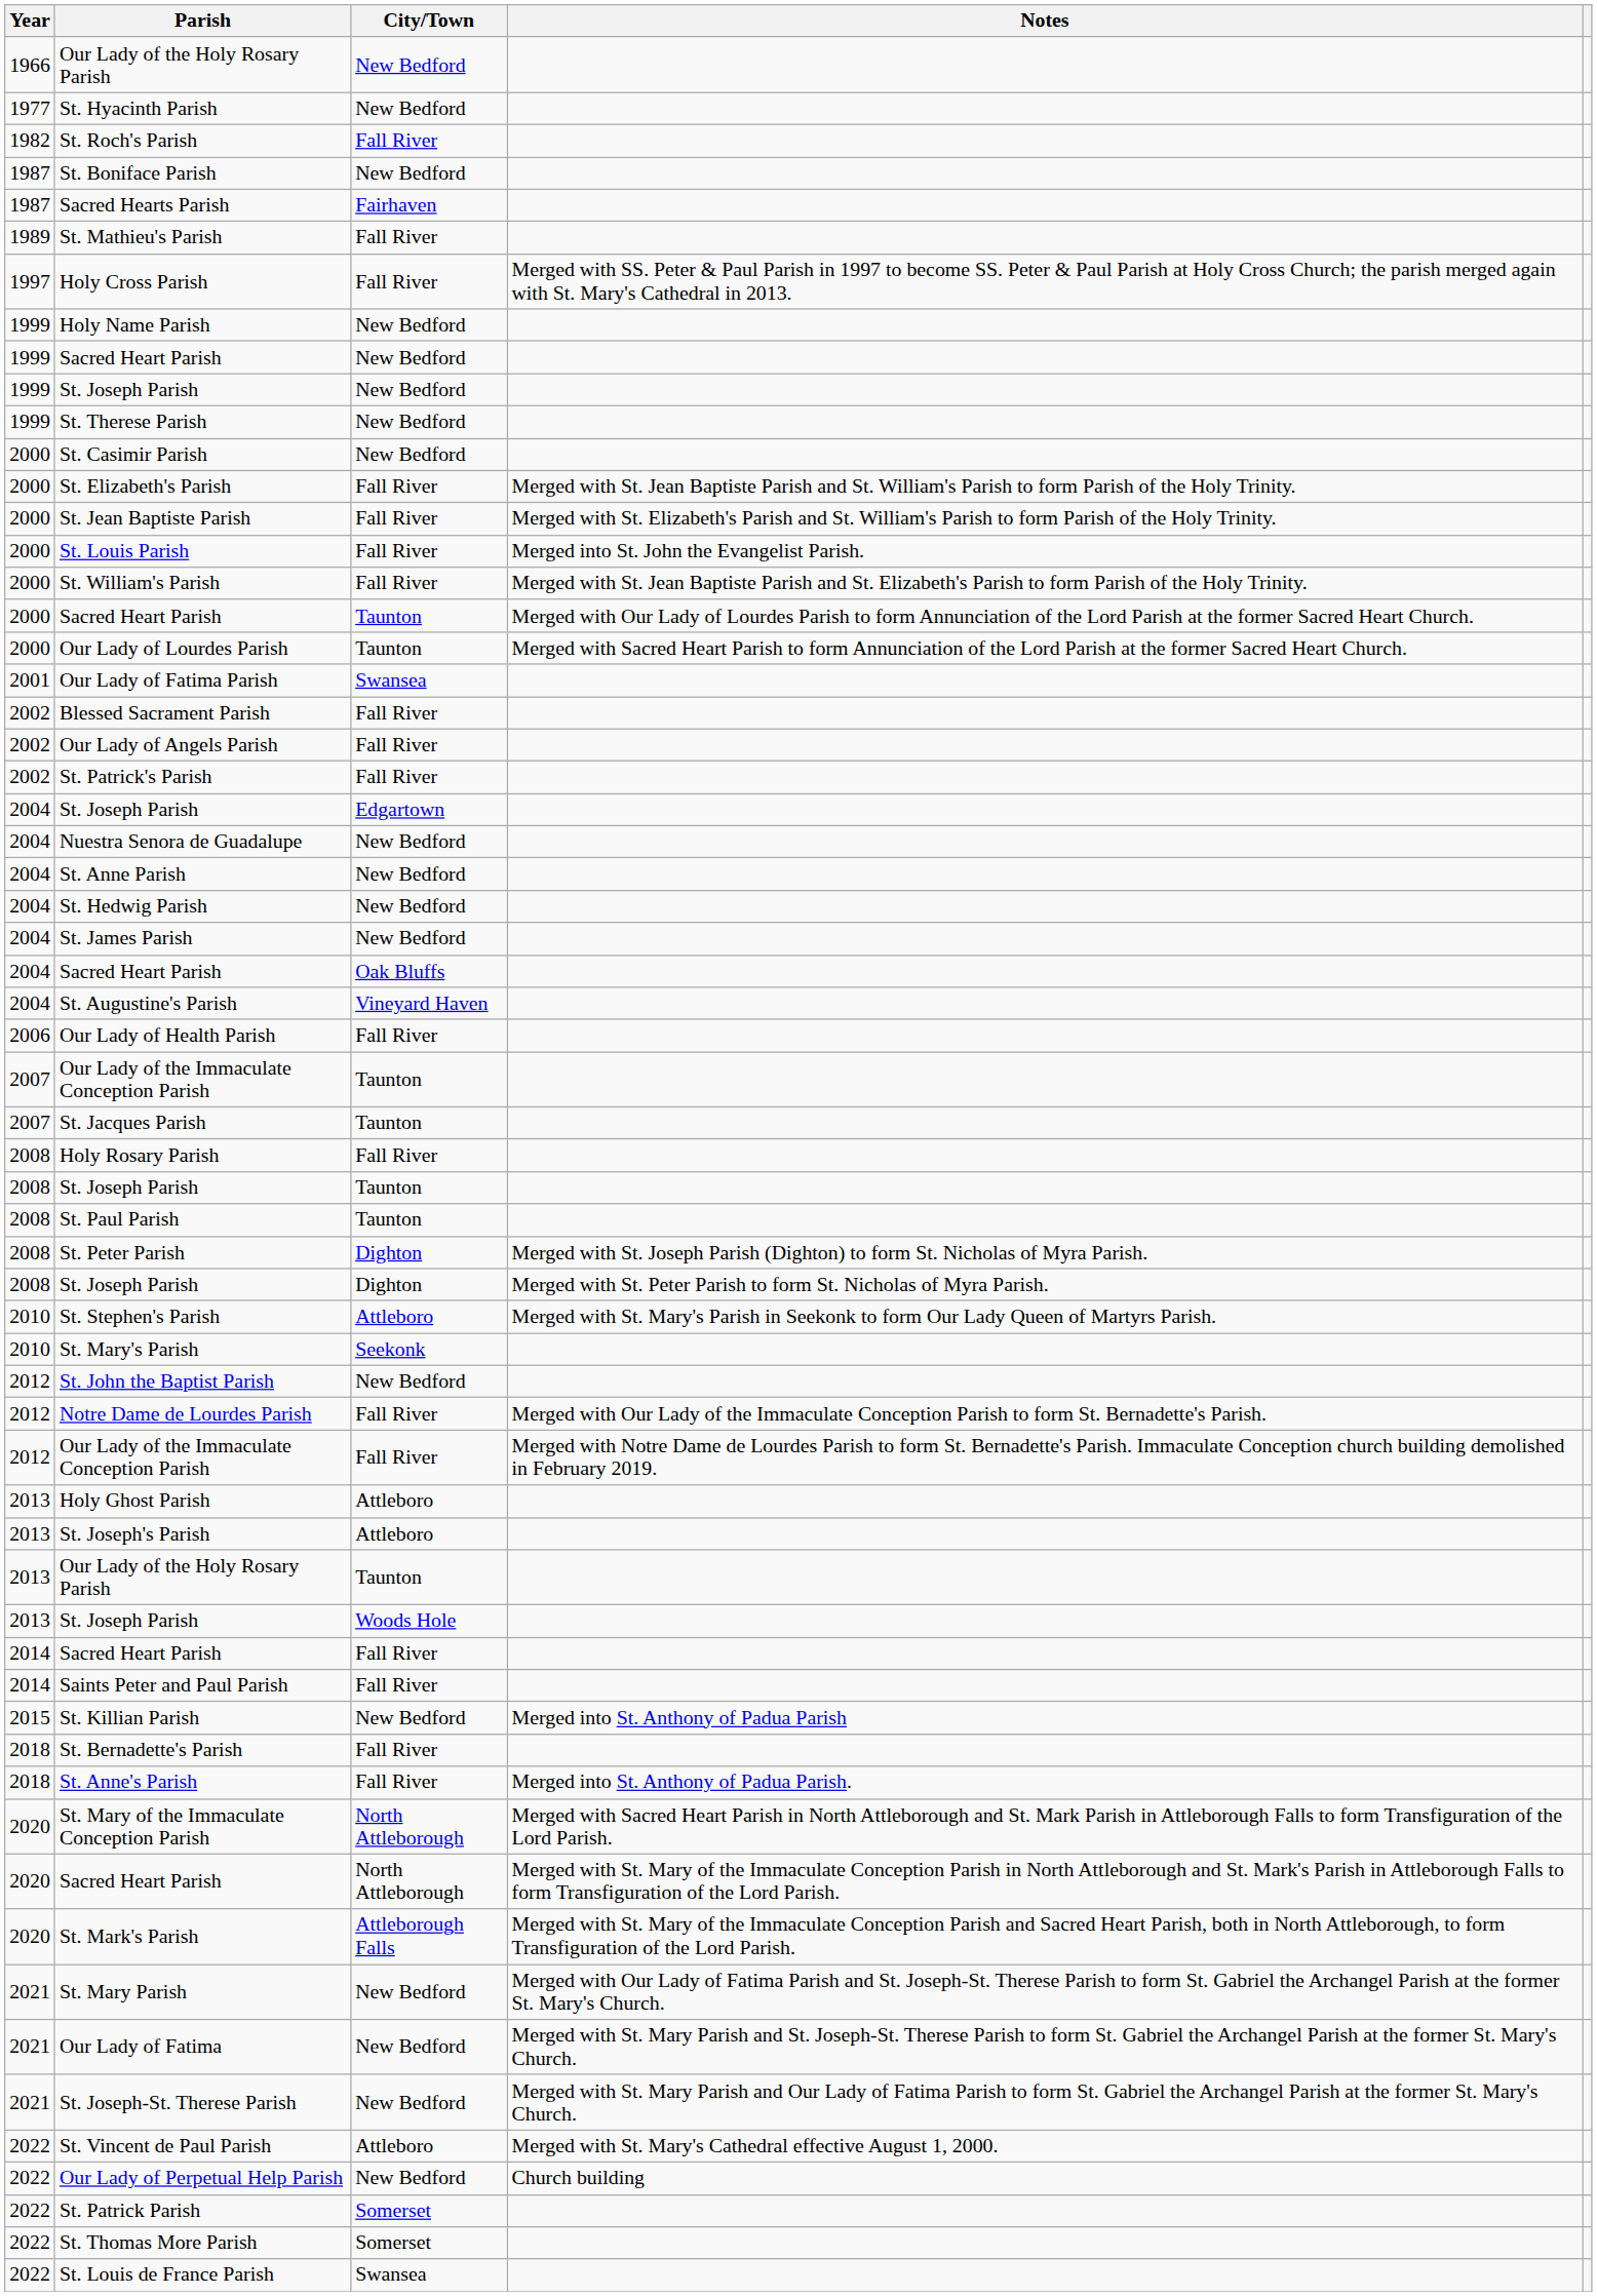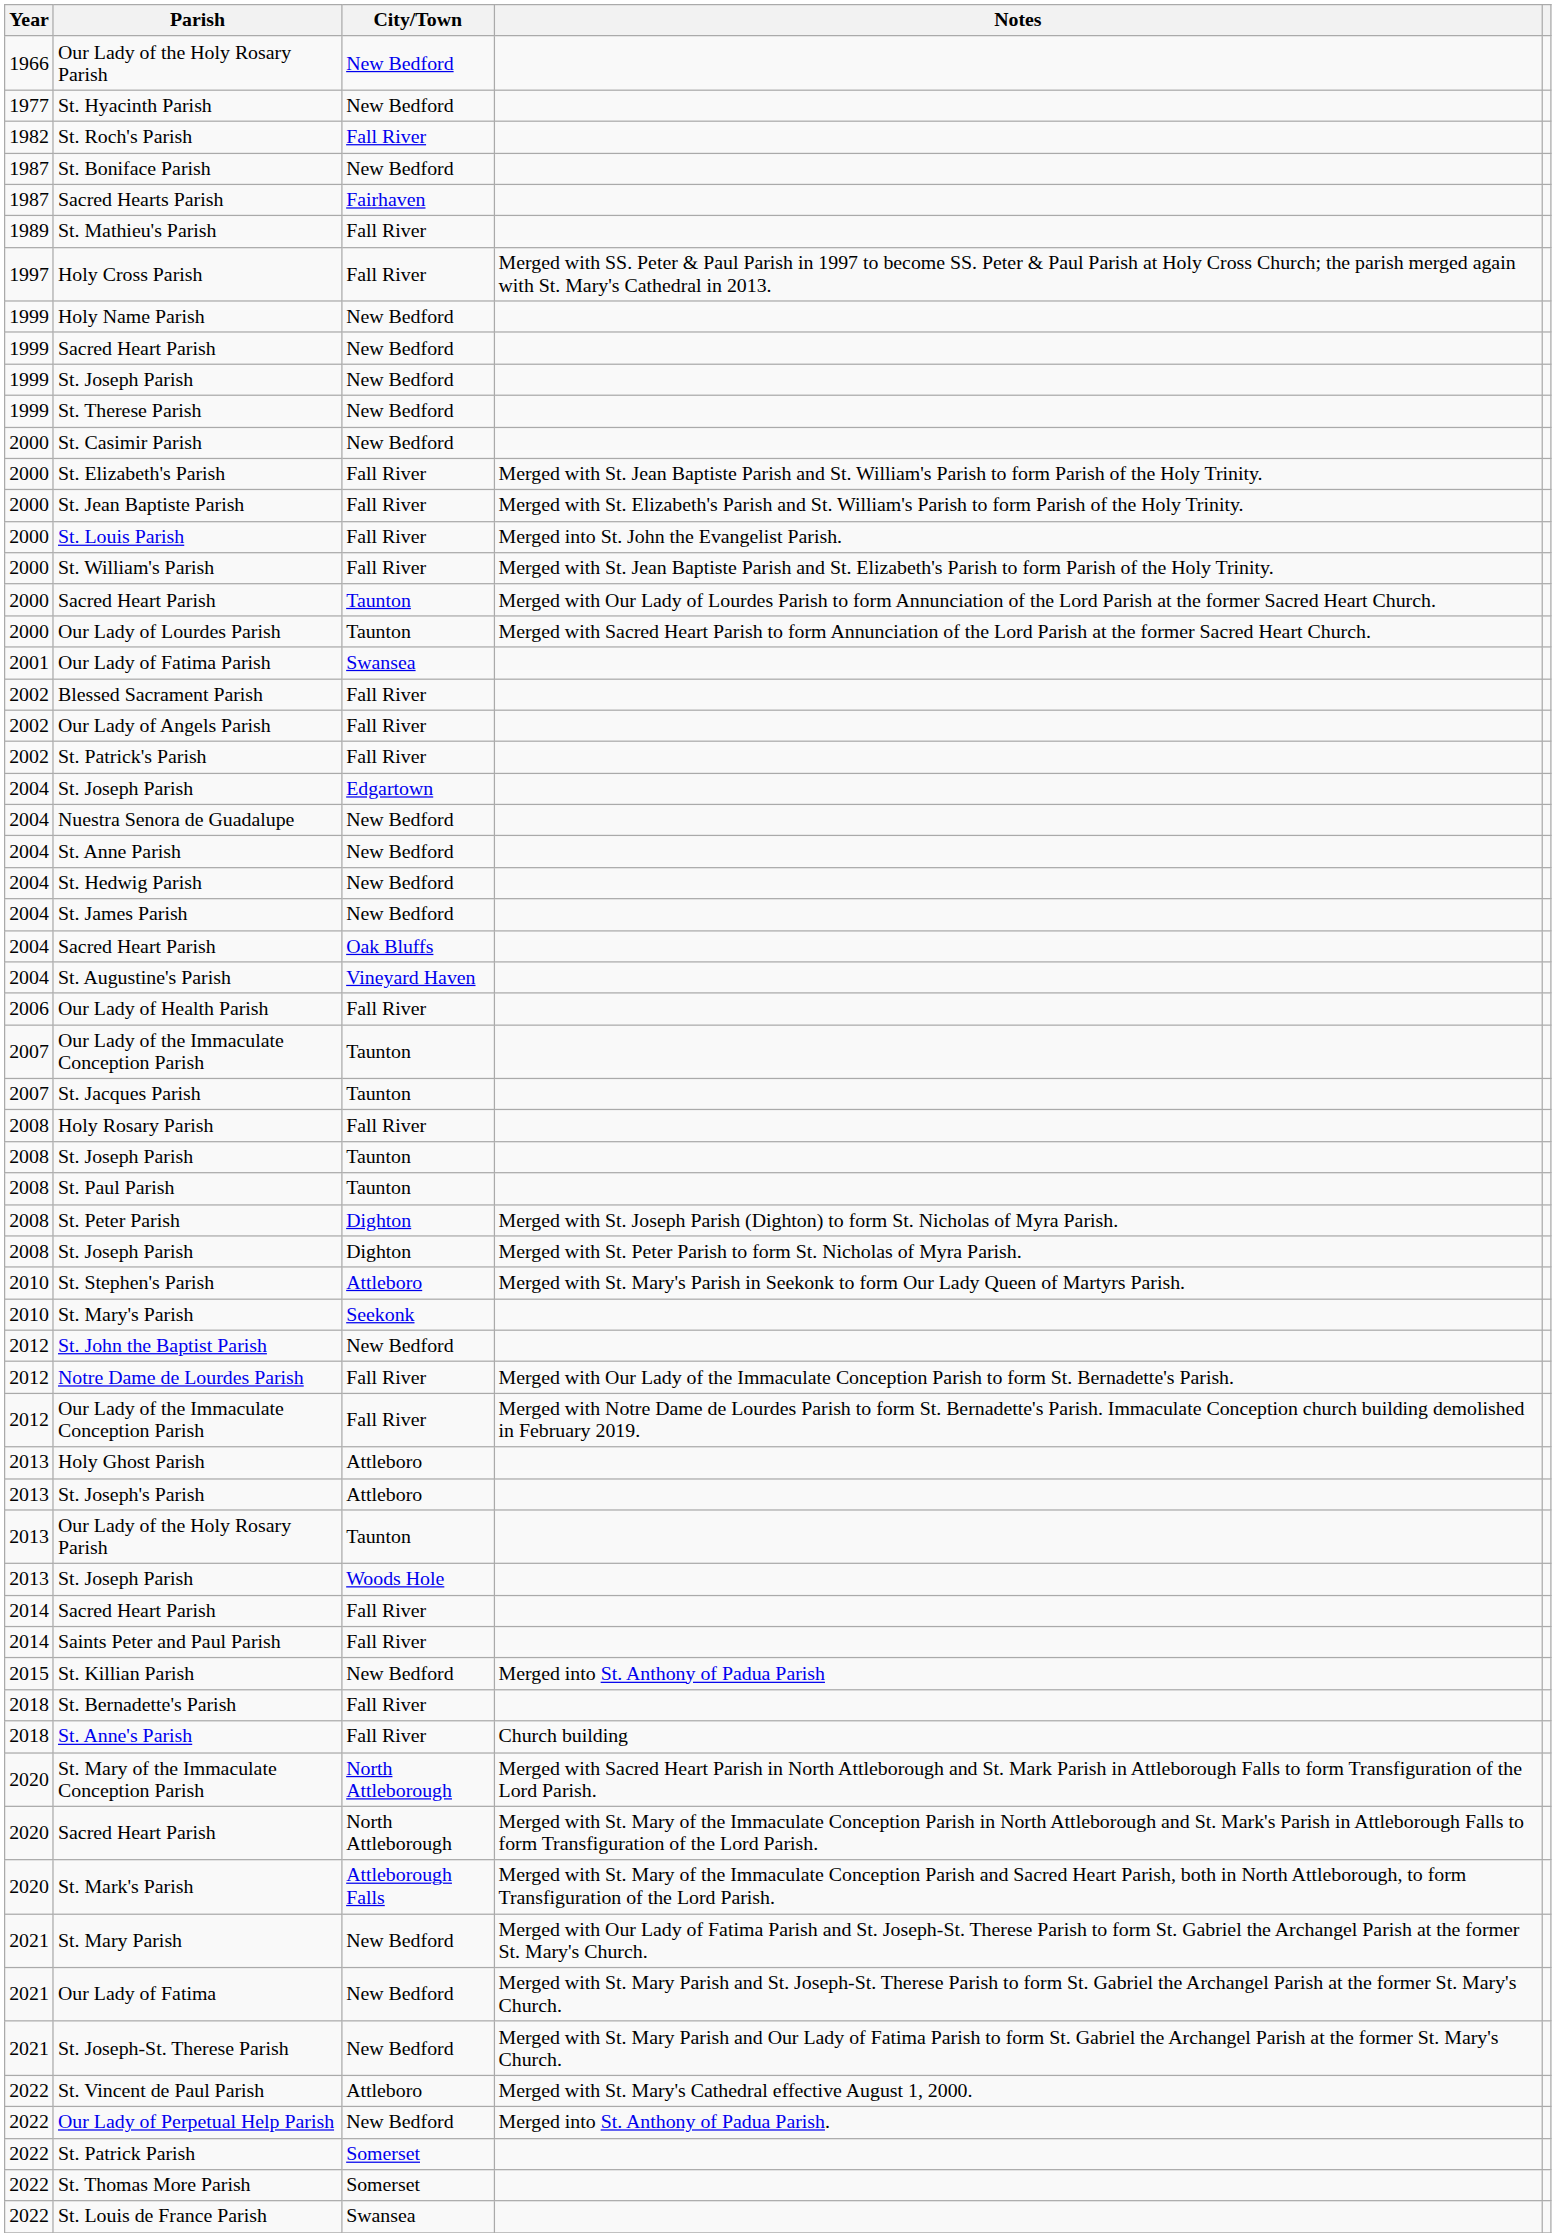 <table class="wikitable sortable">
 <tr>
 <th scope="col">Year</th>
 <th scope="col" width=225>Parish</th>
 <th scope="col">City/Town</th>
 <th scope="col" class="unsortable">Notes</th>
 <th scope="col" class="unsortable"></th>
 </tr>
 <tr>
 <td>1966</td>
 <td>Our Lady of the Holy Rosary Parish</td>
 <td><a href='#'>New Bedford</a></td>
 <td></td>
 <td></td>
 </tr>
 <tr>
 <td>1977</td>
 <td>St. Hyacinth Parish</td>
 <td>New Bedford</td>
 <td></td>
 <td></td>
 </tr>
 <tr>
 <td>1982</td>
 <td>St. Roch's Parish</td>
 <td><a href='#'>Fall River</a></td>
 <td></td>
 <td></td>
 </tr>
 <tr>
 <td>1987</td>
 <td>St. Boniface Parish</td>
 <td>New Bedford</td>
 <td></td>
 <td></td>
 </tr>
 <tr>
 <td>1987</td>
 <td>Sacred Hearts Parish</td>
 <td><a href='#'>Fairhaven</a></td>
 <td></td>
 <td></td>
 </tr>
 <tr>
 <td>1989</td>
 <td>St. Mathieu's Parish</td>
 <td>Fall River</td>
 <td></td>
 <td></td>
 </tr>
 <tr>
 <td>1997</td>
 <td>Holy Cross Parish</td>
 <td>Fall River</td>
 <td>Merged with SS. Peter & Paul Parish in 1997 to become SS. Peter & Paul Parish at Holy Cross Church; the parish merged again with St. Mary's Cathedral in 2013.</td>
 <td></td>
 </tr>
 <tr>
 <td>1999</td>
 <td>Holy Name Parish</td>
 <td>New Bedford</td>
 <td></td>
 <td></td>
 </tr>
 <tr>
 <td>1999</td>
 <td>Sacred Heart Parish</td>
 <td>New Bedford</td>
 <td></td>
 <td></td>
 </tr>
 <tr>
 <td>1999</td>
 <td>St. Joseph Parish</td>
 <td>New Bedford</td>
 <td></td>
 <td></td>
 </tr>
 <tr>
 <td>1999</td>
 <td>St. Therese Parish</td>
 <td>New Bedford</td>
 <td></td>
 <td></td>
 </tr>
 <tr>
 <td>2000</td>
 <td>St. Casimir Parish</td>
 <td>New Bedford</td>
 <td></td>
 <td></td>
 </tr>
 <tr>
 <td>2000</td>
 <td>St. Elizabeth's Parish</td>
 <td>Fall River</td>
 <td>Merged with St. Jean Baptiste Parish and St. William's Parish to form Parish of the Holy Trinity.</td>
 <td></td>
 </tr>
 <tr>
 <td>2000</td>
 <td>St. Jean Baptiste Parish</td>
 <td>Fall River</td>
 <td>Merged with St. Elizabeth's Parish and St. William's Parish to form Parish of the Holy Trinity.</td>
 <td></td>
 </tr>
 <tr>
 <td>2000</td>
 <td><a href='#'>St. Louis Parish</a></td>
 <td>Fall River</td>
 <td>Merged into St. John the Evangelist Parish.</td>
 <td></td>
 </tr>
 <tr>
 <td>2000</td>
 <td>St. William's Parish</td>
 <td>Fall River</td>
 <td>Merged with St. Jean Baptiste Parish and St. Elizabeth's Parish to form Parish of the Holy Trinity.</td>
 <td></td>
 </tr>
 <tr>
 <td>2000</td>
 <td>Sacred Heart Parish</td>
 <td><a href='#'>Taunton</a></td>
 <td>Merged with Our Lady of Lourdes Parish to form Annunciation of the Lord Parish at the former Sacred Heart Church.</td>
 <td></td>
 </tr>
 <tr>
 <td>2000</td>
 <td>Our Lady of Lourdes Parish</td>
 <td>Taunton</td>
 <td>Merged with Sacred Heart Parish to form Annunciation of the Lord Parish at the former Sacred Heart Church.</td>
 <td></td>
 </tr>
 <tr>
 <td>2001</td>
 <td>Our Lady of Fatima Parish</td>
 <td><a href='#'>Swansea</a></td>
 <td></td>
 <td></td>
 </tr>
 <tr>
 <td>2002</td>
 <td>Blessed Sacrament Parish</td>
 <td>Fall River</td>
 <td></td>
 <td></td>
 </tr>
 <tr>
 <td>2002</td>
 <td>Our Lady of Angels Parish</td>
 <td>Fall River</td>
 <td></td>
 <td></td>
 </tr>
 <tr>
 <td>2002</td>
 <td>St. Patrick's Parish</td>
 <td>Fall River</td>
 <td></td>
 <td></td>
 </tr>
 <tr>
 <td>2004</td>
 <td>St. Joseph Parish</td>
 <td><a href='#'>Edgartown</a></td>
 <td></td>
 <td></td>
 </tr>
 <tr>
 <td>2004</td>
 <td>Nuestra Senora de Guadalupe</td>
 <td>New Bedford</td>
 <td></td>
 <td></td>
 </tr>
 <tr>
 <td>2004</td>
 <td>St. Anne Parish</td>
 <td>New Bedford</td>
 <td></td>
 <td></td>
 </tr>
 <tr>
 <td>2004</td>
 <td>St. Hedwig Parish</td>
 <td>New Bedford</td>
 <td></td>
 <td></td>
 </tr>
 <tr>
 <td>2004</td>
 <td>St. James Parish</td>
 <td>New Bedford</td>
 <td></td>
 <td></td>
 </tr>
 <tr>
 <td>2004</td>
 <td>Sacred Heart Parish</td>
 <td><a href='#'>Oak Bluffs</a></td>
 <td></td>
 <td></td>
 </tr>
 <tr>
 <td>2004</td>
 <td>St. Augustine's Parish</td>
 <td><a href='#'>Vineyard Haven</a></td>
 <td></td>
 <td></td>
 </tr>
 <tr>
 <td>2006</td>
 <td>Our Lady of Health Parish</td>
 <td>Fall River</td>
 <td></td>
 <td></td>
 </tr>
 <tr>
 <td>2007</td>
 <td>Our Lady of the Immaculate Conception Parish</td>
 <td>Taunton</td>
 <td></td>
 <td></td>
 </tr>
 <tr>
 <td>2007</td>
 <td>St. Jacques Parish</td>
 <td>Taunton</td>
 <td></td>
 <td></td>
 </tr>
 <tr>
 <td>2008</td>
 <td>Holy Rosary Parish</td>
 <td>Fall River</td>
 <td></td>
 <td></td>
 </tr>
 <tr>
 <td>2008</td>
 <td>St. Joseph Parish</td>
 <td>Taunton</td>
 <td></td>
 <td></td>
 </tr>
 <tr>
 <td>2008</td>
 <td>St. Paul Parish</td>
 <td>Taunton</td>
 <td></td>
 <td></td>
 </tr>
 <tr>
 <td>2008</td>
 <td>St. Peter Parish</td>
 <td><a href='#'>Dighton</a></td>
 <td>Merged with St. Joseph Parish (Dighton) to form St. Nicholas of Myra Parish.</td>
 <td></td>
 </tr>
 <tr>
 <td>2008</td>
 <td>St. Joseph Parish</td>
 <td>Dighton</td>
 <td>Merged with St. Peter Parish to form St. Nicholas of Myra Parish.</td>
 <td></td>
 </tr>
 <tr>
 <td>2010</td>
 <td>St. Stephen's Parish</td>
 <td><a href='#'>Attleboro</a></td>
 <td>Merged with St. Mary's Parish in Seekonk to form Our Lady Queen of Martyrs Parish.</td>
 <td></td>
 </tr>
 <tr>
 <td>2010</td>
 <td>St. Mary's Parish</td>
 <td><a href='#'>Seekonk</a></td>
 <td></td>
 <td></td>
 </tr>
 <tr>
 <td>2012</td>
 <td><a href='#'>St. John the Baptist Parish</a></td>
 <td>New Bedford</td>
 <td></td>
 <td></td>
 </tr>
 <tr>
 <td>2012</td>
 <td><a href='#'>Notre Dame de Lourdes Parish</a></td>
 <td>Fall River</td>
 <td>Merged with Our Lady of the Immaculate Conception Parish to form St. Bernadette's Parish.</td>
 <td></td>
 </tr>
 <tr>
 <td>2012</td>
 <td>Our Lady of the Immaculate Conception Parish</td>
 <td>Fall River</td>
 <td>Merged with Notre Dame de Lourdes Parish to form St. Bernadette's Parish. Immaculate Conception church building demolished in February 2019.</td>
 <td></td>
 </tr>
 <tr>
 <td>2013</td>
 <td>Holy Ghost Parish</td>
 <td>Attleboro</td>
 <td></td>
 <td></td>
 </tr>
 <tr>
 <td>2013</td>
 <td>St. Joseph's Parish</td>
 <td>Attleboro</td>
 <td></td>
 <td></td>
 </tr>
 <tr>
 <td>2013</td>
 <td>Our Lady of the Holy Rosary Parish</td>
 <td>Taunton</td>
 <td></td>
 <td></td>
 </tr>
 <tr>
 <td>2013</td>
 <td>St. Joseph Parish</td>
 <td><a href='#'>Woods Hole</a></td>
 <td></td>
 <td></td>
 </tr>
 <tr>
 <td>2014</td>
 <td>Sacred Heart Parish</td>
 <td>Fall River</td>
 <td></td>
 <td></td>
 </tr>
 <tr>
 <td>2014</td>
 <td>Saints Peter and Paul Parish</td>
 <td>Fall River</td>
 <td></td>
 <td></td>
 </tr>
 <tr>
 <td>2015</td>
 <td>St. Killian Parish</td>
 <td>New Bedford</td>
 <td>Merged into <a href='#'>St. Anthony of Padua Parish</a></td>
 <td></td>
 </tr>
 <tr>
 <td>2018</td>
 <td>St. Bernadette's Parish</td>
 <td>Fall River</td>
 <td></td>
 <td></td>
 </tr>
 <tr>
 <td>2018</td>
 <td><a href='#'>St. Anne's Parish</a></td>
 <td>Fall River</td>
-<td>Merged into <a href='#'>St. Anthony of Padua Parish</a>.</td>
+<td>Church building </td>
 <td></td>
 </tr>
 <tr>
 <td>2020</td>
 <td>St. Mary of the Immaculate Conception Parish</td>
 <td><a href='#'>North Attleborough</a></td>
 <td>Merged with Sacred Heart Parish in North Attleborough and St. Mark Parish in Attleborough Falls to form Transfiguration of the Lord Parish.</td>
 <td></td>
 </tr>
 <tr>
 <td>2020</td>
 <td>Sacred Heart Parish</td>
 <td>North Attleborough</td>
 <td>Merged with St. Mary of the Immaculate Conception Parish in North Attleborough and St. Mark's Parish in Attleborough Falls to form Transfiguration of the Lord Parish.</td>
 <td></td>
 </tr>
 <tr>
 <td>2020</td>
 <td>St. Mark's Parish</td>
 <td><a href='#'>Attleborough Falls</a></td>
 <td>Merged with St. Mary of the Immaculate Conception Parish and Sacred Heart Parish, both in North Attleborough, to form Transfiguration of the Lord Parish.</td>
 <td></td>
 </tr>
 <tr>
 <td>2021</td>
 <td>St. Mary Parish</td>
 <td>New Bedford</td>
 <td>Merged with Our Lady of Fatima Parish and St. Joseph-St. Therese Parish to form St. Gabriel the Archangel Parish at the former St. Mary's Church.</td>
 <td></td>
 </tr>
 <tr>
 <td>2021</td>
 <td>Our Lady of Fatima</td>
 <td>New Bedford</td>
 <td>Merged with St. Mary Parish and St. Joseph-St. Therese Parish to form St. Gabriel the Archangel Parish at the former St. Mary's Church.</td>
 <td></td>
 </tr>
 <tr>
 <td>2021</td>
 <td>St. Joseph-St. Therese Parish</td>
 <td>New Bedford</td>
 <td>Merged with St. Mary Parish and Our Lady of Fatima Parish to form St. Gabriel the Archangel Parish at the former St. Mary's Church.</td>
 <td></td>
 </tr>
 <tr>
 <td>2022</td>
 <td>St. Vincent de Paul Parish</td>
 <td>Attleboro</td>
 <td>Merged with St. Mary's Cathedral effective August 1, 2000.</td>
 <td></td>
 </tr>
 <tr>
 <td>2022</td>
 <td><a href='#'>Our Lady of Perpetual Help Parish</a></td>
 <td>New Bedford</td>
-<td>Church building </td>
+<td>Merged into <a href='#'>St. Anthony of Padua Parish</a>.</td>
 <td></td>
 </tr>
 <tr>
 <td>2022</td>
 <td>St. Patrick Parish</td>
 <td><a href='#'>Somerset</a></td>
 <td></td>
 <td></td>
 </tr>
 <tr>
 <td>2022</td>
 <td>St. Thomas More Parish</td>
 <td Somerset, Massachusetts>Somerset</td>
 <td></td>
 <td></td>
 </tr>
 <tr>
 <td>2022</td>
 <td>St. Louis de France Parish</td>
 <td Swansea, Massachusetts>Swansea</td>
 <td></td>
 <td></td>
 </tr>
 </table>
